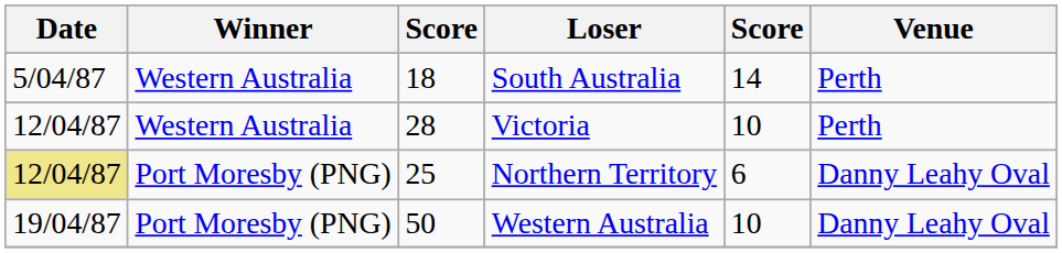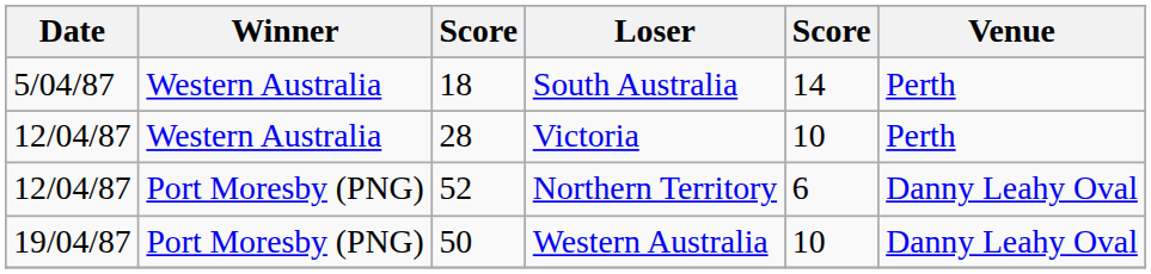 <table class="wikitable">
 <tr>
 <th>Date</th>
 <th>Winner</th>
 <th>Score</th>
 <th>Loser</th>
 <th>Score</th>
 <th>Venue</th>
 </tr>
 <tr>
 <td>5/04/87</td>
 <td> <a href='#'>Western Australia</a></td>
 <td>18</td>
 <td> <a href='#'>South Australia</a></td>
 <td>14</td>
 <td><a href='#'>Perth</a></td>
 </tr>
 <tr>
 <td>12/04/87</td>
 <td> <a href='#'>Western Australia</a></td>
 <td>28</td>
 <td> <a href='#'>Victoria</a></td>
 <td>10</td>
 <td><a href='#'>Perth</a></td>
 </tr>
 <tr>
-<td style="background: khaki;">12/04/87</td>
+<td>12/04/87</td>
 <td> <a href='#'>Port Moresby</a> (PNG)</td>
-<td>25</td>
+<td>52</td>
 <td><a href='#'>Northern Territory</a></td>
 <td>6</td>
 <td><a href='#'>Danny Leahy Oval</a></td>
 </tr>
 <tr>
 <td>19/04/87</td>
 <td> <a href='#'>Port Moresby</a> (PNG)</td>
 <td>50</td>
 <td> <a href='#'>Western Australia</a></td>
 <td>10</td>
 <td><a href='#'>Danny Leahy Oval</a></td>
 </tr>
 <tr>
 </tr>
 </table>
